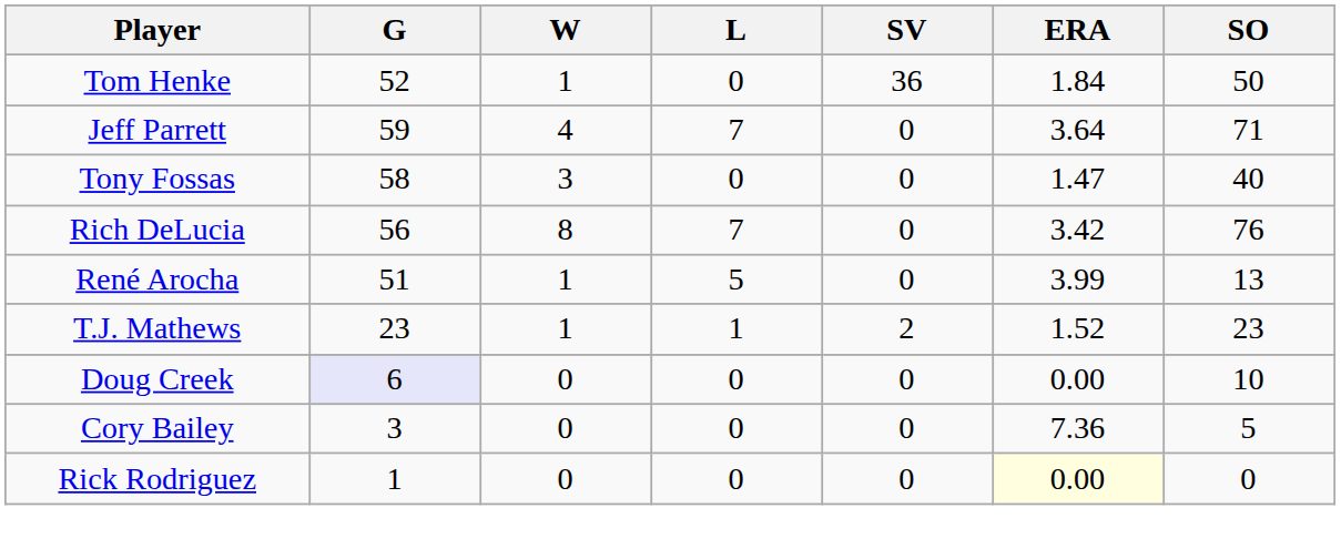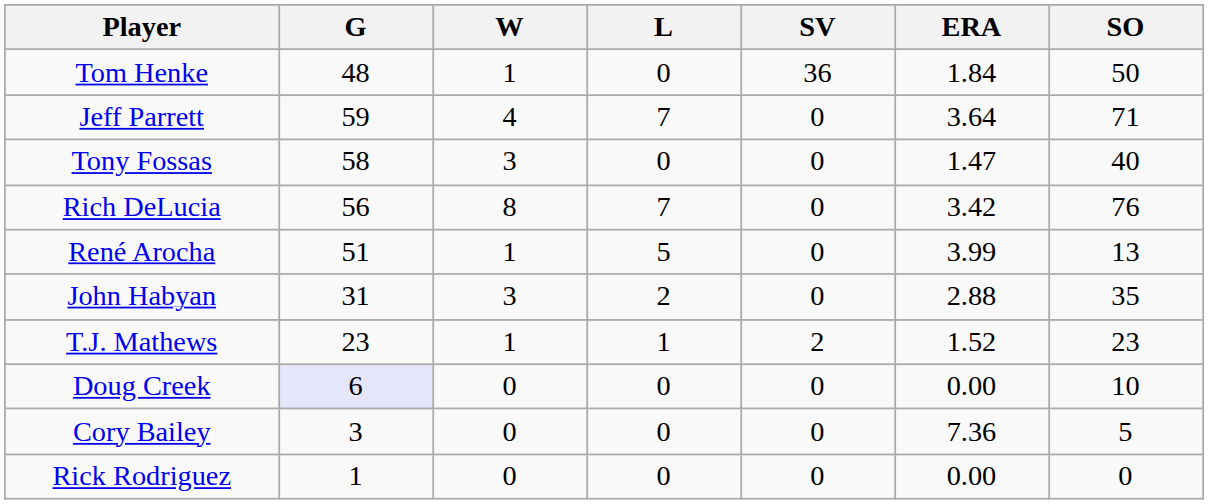 <table class="wikitable sortable">
 <tr>
 <th bgcolor="#DDDDFF" width="16%">Player</th>
 <th bgcolor="#DDDDFF" width="9%">G</th>
 <th bgcolor="#DDDDFF" width="9%">W</th>
 <th bgcolor="#DDDDFF" width="9%">L</th>
 <th bgcolor="#DDDDFF" width="9%">SV</th>
 <th bgcolor="#DDDDFF" width="9%">ERA</th>
 <th bgcolor="#DDDDFF" width="9%">SO</th>
 </tr>
 <tr align="center">
 <td><a href='#'>Tom Henke</a></td>
-<td>52</td>
+<td>48</td>
 <td>1</td>
 <td>0</td>
 <td>36</td>
 <td>1.84</td>
 <td>50</td>
 </tr>
 <tr align=center>
 <td><a href='#'>Jeff Parrett</a></td>
 <td>59</td>
 <td>4</td>
 <td>7</td>
 <td>0</td>
 <td>3.64</td>
 <td>71</td>
 </tr>
 <tr align=center>
 <td><a href='#'>Tony Fossas</a></td>
 <td>58</td>
 <td>3</td>
 <td>0</td>
 <td>0</td>
 <td>1.47</td>
 <td>40</td>
 </tr>
 <tr align=center>
 <td><a href='#'>Rich DeLucia</a></td>
 <td>56</td>
 <td>8</td>
 <td>7</td>
 <td>0</td>
 <td>3.42</td>
 <td>76</td>
 </tr>
 <tr align=center>
 <td><a href='#'>René Arocha</a></td>
 <td>51</td>
 <td>1</td>
 <td>5</td>
 <td>0</td>
 <td>3.99</td>
 <td>13</td>
 </tr>
 <tr align=center>
+<td><a href='#'>John Habyan</a></td>
+<td>31</td>
+<td>3</td>
+<td>2</td>
+<td>0</td>
+<td>2.88</td>
+<td>35</td>
+</tr>
+<tr align=center>
 <td><a href='#'>T.J. Mathews</a></td>
 <td>23</td>
 <td>1</td>
 <td>1</td>
 <td>2</td>
 <td>1.52</td>
 <td>23</td>
 </tr>
 <tr align=center>
 <td><a href='#'>Doug Creek</a></td>
 <td style="background: lavender;">6</td>
 <td>0</td>
 <td>0</td>
 <td>0</td>
 <td>0.00</td>
 <td>10</td>
 </tr>
 <tr align=center>
 <td><a href='#'>Cory Bailey</a></td>
 <td>3</td>
 <td>0</td>
 <td>0</td>
 <td>0</td>
 <td>7.36</td>
 <td>5</td>
 </tr>
 <tr align=center>
 <td><a href='#'>Rick Rodriguez</a></td>
 <td>1</td>
 <td>0</td>
 <td>0</td>
 <td>0</td>
-<td style="background: lightyellow;">0.00</td>
+<td>0.00</td>
 <td>0</td>
 </tr>
 </table>
